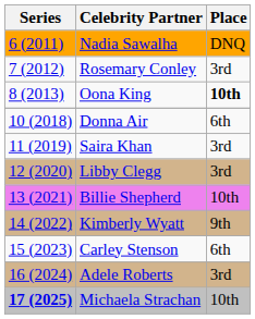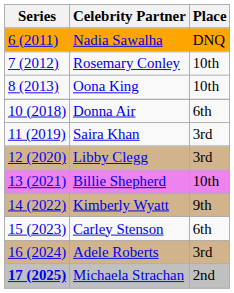 <table class="wikitable">
 <tr>
 <th>Series</th>
 <th>Celebrity Partner</th>
 <th>Place</th>
 </tr>
 <tr bgcolor=orange>
 <td><a href='#'>6 (2011)</a></td>
 <td><a href='#'>Nadia Sawalha</a></td>
 <td>DNQ</td>
 </tr>
 <tr>
 <td><a href='#'>7 (2012)</a></td>
 <td><a href='#'>Rosemary Conley</a></td>
-<td>3rd</td>
+<td>10th</td>
 </tr>
 <tr>
 <td><a href='#'>8 (2013)</a></td>
 <td><a href='#'>Oona King</a></td>
-<td><strong>10th</strong></td>
+<td>10th</td>
 </tr>
 <tr>
 </tr>
 <tr>
 <td><a href='#'>10 (2018)</a></td>
 <td><a href='#'>Donna Air</a></td>
 <td>6th</td>
 </tr>
 <tr>
 <td><a href='#'>11 (2019)</a></td>
 <td><a href='#'>Saira Khan</a></td>
 <td>3rd</td>
 </tr>
 <tr bgcolor=tan>
 <td><a href='#'>12 (2020)</a></td>
 <td><a href='#'>Libby Clegg</a></td>
 <td>3rd</td>
 </tr>
 <tr bgcolor=violet>
 <td><a href='#'>13 (2021)</a></td>
 <td><a href='#'>Billie Shepherd</a></td>
 <td>10th</td>
 </tr>
 <tr bgcolor=tan>
 <td><a href='#'>14 (2022)</a></td>
 <td><a href='#'>Kimberly Wyatt</a></td>
 <td>9th</td>
 </tr>
 <tr>
 <td><a href='#'>15 (2023)</a></td>
 <td><a href='#'>Carley Stenson</a></td>
 <td>6th</td>
 </tr>
 <tr bgcolor=tan>
 <td><a href='#'>16 (2024)</a></td>
 <td><a href='#'>Adele Roberts</a></td>
 <td>3rd</td>
 </tr>
 <tr bgcolor=silver>
 <td><strong><a href='#'>17 (2025)</a></strong></td>
 <td><a href='#'>Michaela Strachan</a></td>
-<td>10th</td>
+<td>2nd</td>
 </tr>
 <tr>
 </tr>
 </table>
